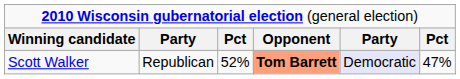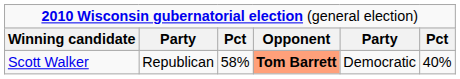 <table class="wikitable" style="font-size:88%">
 <tr>
 <td colspan=10 style="text-align:center;"><strong><a href='#'>2010 Wisconsin gubernatorial election</a></strong> (general election)</td>
 </tr>
 <tr>
 <th>Winning candidate</th>
 <th>Party</th>
 <th>Pct</th>
 <th>Opponent</th>
 <th>Party</th>
 <th>Pct</th>
 </tr>
 <tr>
 <td><a href='#'>Scott Walker</a></td>
 <td>Republican</td>
-<td>52%</td>
+<td>58%</td>
 <td style="background: lightsalmon;"><strong>Tom Barrett</strong></td>
-<td style="background: lavender;">Democratic</td>
-<td>47%</td>
+<td>Democratic</td>
+<td>40%</td>
 </tr>
 </table>
